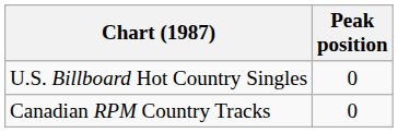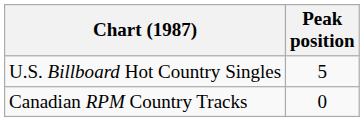 <table class="wikitable sortable">
 <tr>
 <th align="left">Chart (1987)</th>
 <th align="center">Peak<br>position</th>
 </tr>
 <tr>
 <td align="left">U.S. <em>Billboard</em> Hot Country Singles</td>
-<td align="center">0</td>
+<td align="center">5</td>
 </tr>
 <tr>
 <td align="left">Canadian <em>RPM</em> Country Tracks</td>
 <td align="center">0</td>
 </tr>
 </table>
